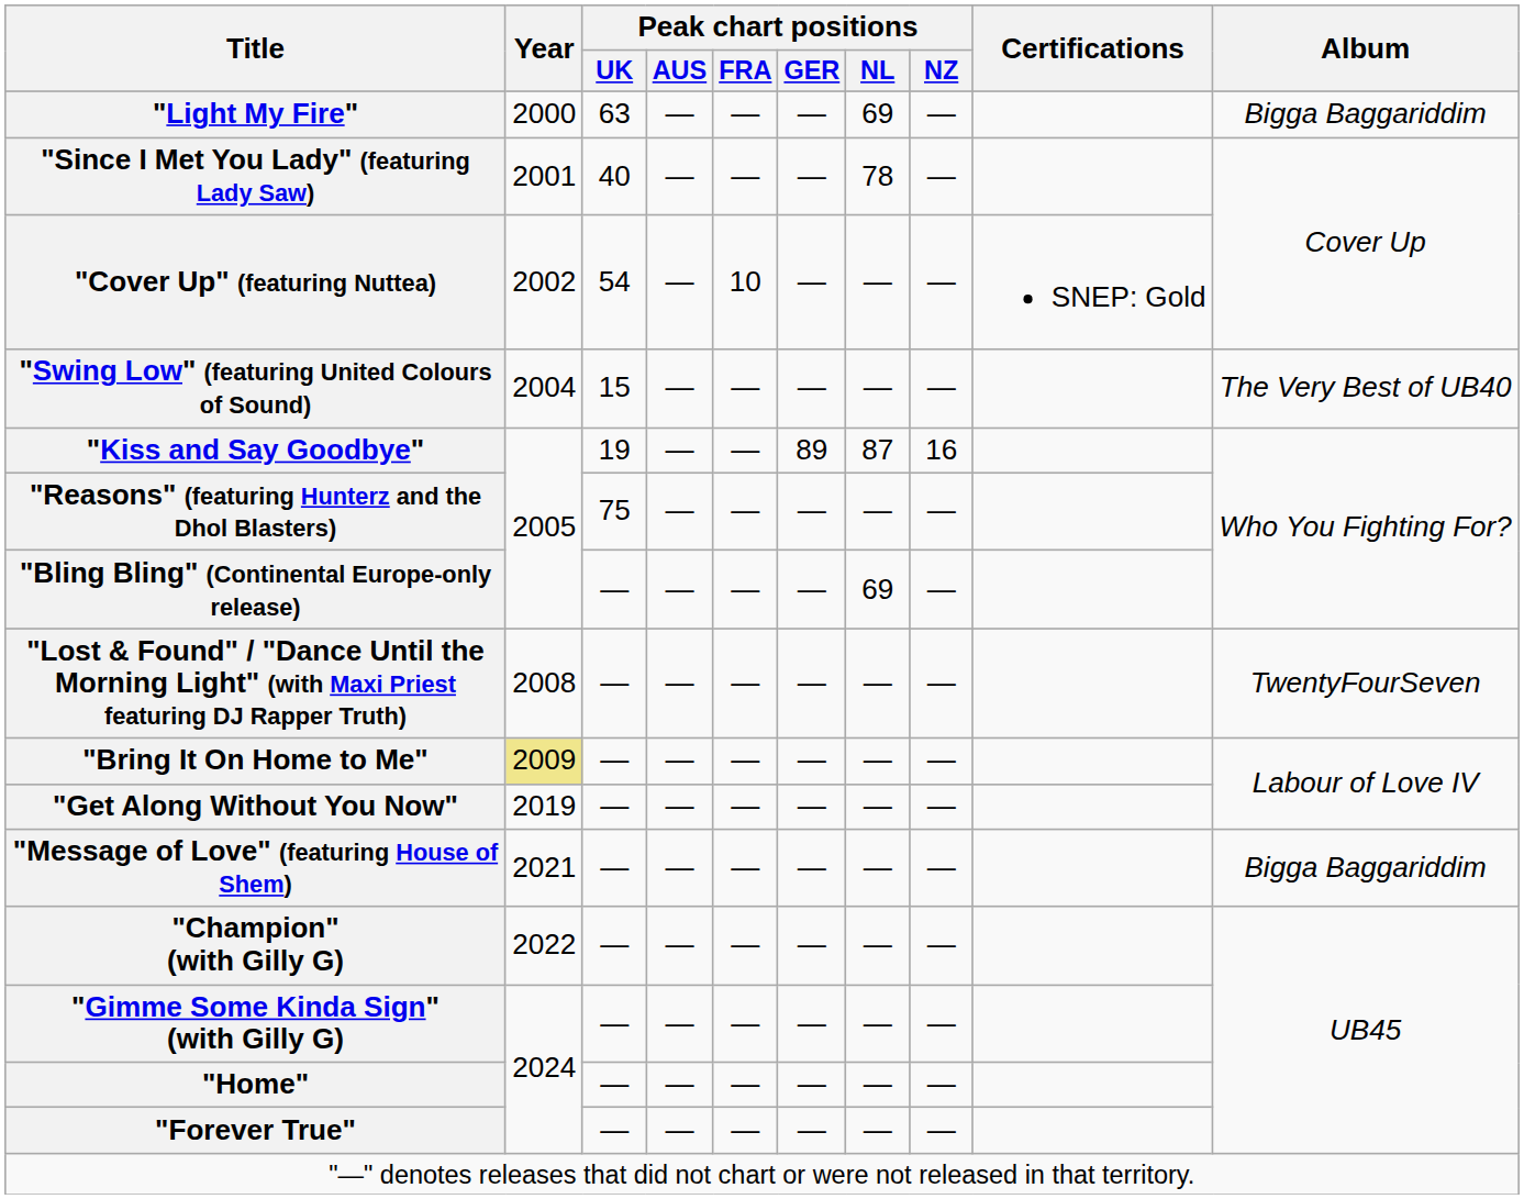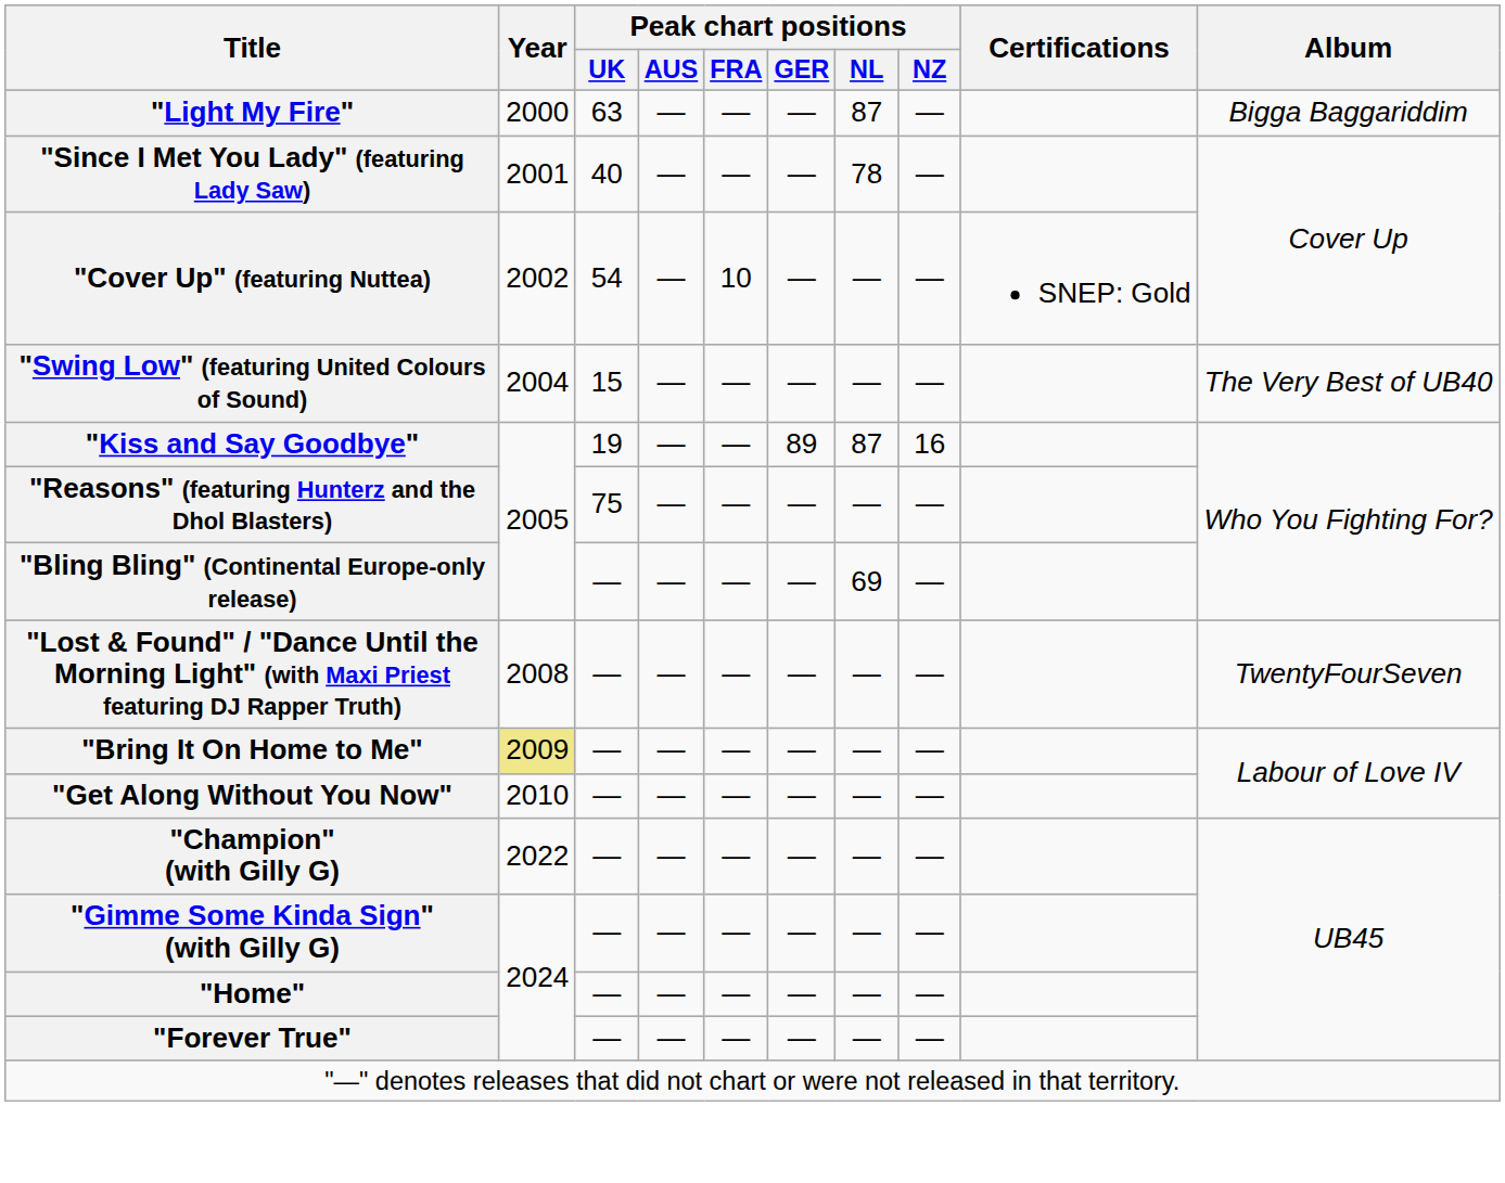 <table class="wikitable plainrowheaders" style="text-align:center;">
 <tr>
 <th rowspan="2" scope="col" style="width:17em;">Title</th>
 <th rowspan="2" scope="col" style="width:2em;">Year</th>
 <th colspan="6">Peak chart positions</th>
 <th rowspan="2">Certifications</th>
 <th rowspan="2">Album</th>
 </tr>
 <tr>
 <th scope="col" style="width:2em;font-size:90%;"><a href='#'>UK</a><br></th>
 <th scope="col" style="width:2em;font-size:90%;"><a href='#'>AUS</a><br></th>
 <th scope="col" style="width:2em;font-size:90%;"><a href='#'>FRA</a><br></th>
 <th scope="col" style="width:2em;font-size:90%;"><a href='#'>GER</a><br></th>
 <th scope="col" style="width:2em;font-size:90%;"><a href='#'>NL</a><br></th>
 <th scope="col" style="width:2em;font-size:90%;"><a href='#'>NZ</a><br></th>
 </tr>
 <tr>
 <th scope="row">"<a href='#'>Light My Fire</a>"</th>
 <td>2000</td>
 <td>63</td>
 <td>—</td>
 <td>—</td>
 <td>—</td>
-<td>69</td>
+<td>87</td>
 <td>—</td>
 <td></td>
 <td><em>Bigga Baggariddim</em></td>
 </tr>
 <tr>
 <th scope="row">"Since I Met You Lady" <small>(featuring <a href='#'>Lady Saw</a>)</small></th>
 <td>2001</td>
 <td>40</td>
 <td>—</td>
 <td>—</td>
 <td>—</td>
 <td>78</td>
 <td>—</td>
 <td></td>
 <td rowspan="2"><em>Cover Up</em></td>
 </tr>
 <tr>
 <th scope="row">"Cover Up" <small>(featuring Nuttea)</small></th>
 <td>2002</td>
 <td>54</td>
 <td>—</td>
 <td>10</td>
 <td>—</td>
 <td>—</td>
 <td>—</td>
 <td><br><ul><li>SNEP: Gold</li></ul></td>
 </tr>
 <tr>
 <th scope="row">"<a href='#'>Swing Low</a>" <small>(featuring United Colours of Sound)</small></th>
 <td>2004</td>
 <td>15</td>
 <td>—</td>
 <td>—</td>
 <td>—</td>
 <td>—</td>
 <td>—</td>
 <td></td>
 <td><em>The Very Best of UB40</em></td>
 </tr>
 <tr>
 <th scope="row">"<a href='#'>Kiss and Say Goodbye</a>"</th>
 <td rowspan="3">2005</td>
 <td>19</td>
 <td>—</td>
 <td>—</td>
 <td>89</td>
 <td>87</td>
 <td>16</td>
 <td></td>
 <td rowspan="3"><em>Who You Fighting For?</em></td>
 </tr>
 <tr>
 <th scope="row">"Reasons" <small>(featuring <a href='#'>Hunterz</a> and the Dhol Blasters)</small></th>
 <td>75</td>
 <td>—</td>
 <td>—</td>
 <td>—</td>
 <td>—</td>
 <td>—</td>
 <td></td>
 </tr>
 <tr>
 <th scope="row">"Bling Bling" <small>(Continental Europe-only release)</small></th>
 <td>—</td>
 <td>—</td>
 <td>—</td>
 <td>—</td>
 <td>69</td>
 <td>—</td>
 <td></td>
 </tr>
 <tr>
 <th scope="row">"Lost & Found" / "Dance Until the Morning Light" <small>(with <a href='#'>Maxi Priest</a> featuring DJ Rapper Truth)</small></th>
 <td>2008</td>
 <td>—</td>
 <td>—</td>
 <td>—</td>
 <td>—</td>
 <td>—</td>
 <td>—</td>
 <td></td>
 <td><em>TwentyFourSeven</em></td>
 </tr>
 <tr>
 <th scope="row">"Bring It On Home to Me"</th>
 <td style="background: khaki;">2009</td>
 <td>—</td>
 <td>—</td>
 <td>—</td>
 <td>—</td>
 <td>—</td>
 <td>—</td>
 <td></td>
 <td rowspan="2"><em>Labour of Love IV</em></td>
 </tr>
 <tr>
 <th scope="row">"Get Along Without You Now"</th>
-<td>2019</td>
+<td>2010</td>
 <td>—</td>
 <td>—</td>
 <td>—</td>
 <td>—</td>
 <td>—</td>
 <td>—</td>
 <td></td>
-</tr>
-<tr>
-<th scope="row">"Message of Love" <small>(featuring <a href='#'>House of Shem</a>)</small></th>
-<td>2021</td>
-<td>—</td>
-<td>—</td>
-<td>—</td>
-<td>—</td>
-<td>—</td>
-<td>—</td>
-<td></td>
-<td><em>Bigga Baggariddim</em></td>
 </tr>
 <tr>
 <th scope="row">"Champion" <br> (with Gilly G)</th>
 <td>2022</td>
 <td>—</td>
 <td>—</td>
 <td>—</td>
 <td>—</td>
 <td>—</td>
 <td>—</td>
 <td></td>
 <td rowspan="4"><em>UB45</em></td>
 </tr>
 <tr>
 <th scope="row">"<a href='#'>Gimme Some Kinda Sign</a>" <br> (with Gilly G)</th>
 <td rowspan="3">2024</td>
 <td>—</td>
 <td>—</td>
 <td>—</td>
 <td>—</td>
 <td>—</td>
 <td>—</td>
 <td></td>
 </tr>
 <tr>
 <th scope="row">"Home"</th>
 <td>—</td>
 <td>—</td>
 <td>—</td>
 <td>—</td>
 <td>—</td>
 <td>—</td>
 <td></td>
 </tr>
 <tr>
 <th scope="row">"Forever True"</th>
 <td>—</td>
 <td>—</td>
 <td>—</td>
 <td>—</td>
 <td>—</td>
 <td>—</td>
 <td></td>
 </tr>
 <tr>
 <td colspan="10" style="font-size:90%">"—" denotes releases that did not chart or were not released in that territory.</td>
 </tr>
 </table>
